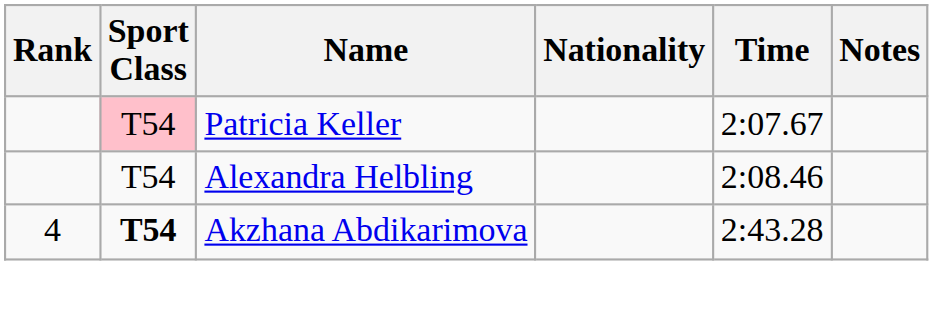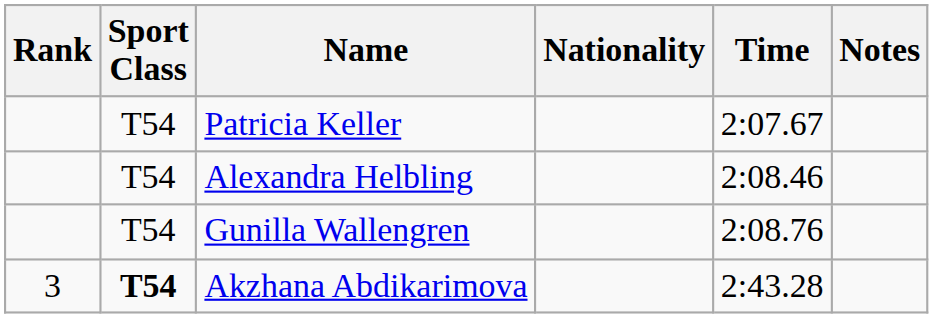 <table class="wikitable sortable" style="text-align:center">
 <tr>
 <th>Rank</th>
 <th>Sport<br>Class</th>
 <th>Name</th>
 <th>Nationality</th>
 <th>Time</th>
 <th>Notes</th>
 </tr>
 <tr>
 <td></td>
-<td style="background: pink;">T54</td>
+<td>T54</td>
 <td align=left><a href='#'>Patricia Keller</a></td>
 <td align=left></td>
 <td>2:07.67</td>
 <td></td>
 </tr>
 <tr>
 <td></td>
 <td>T54</td>
 <td align=left><a href='#'>Alexandra Helbling</a></td>
 <td align=left></td>
 <td>2:08.46</td>
 <td></td>
 </tr>
 <tr>
-<td>4</td>
+<td></td>
+<td>T54</td>
+<td align=left><a href='#'>Gunilla Wallengren</a></td>
+<td align=left></td>
+<td>2:08.76</td>
+<td></td>
+</tr>
+<tr>
+<td>3</td>
 <td><strong>T54</strong></td>
 <td align=left><a href='#'>Akzhana Abdikarimova</a></td>
 <td align=left></td>
 <td>2:43.28</td>
 <td></td>
 </tr>
 </table>
